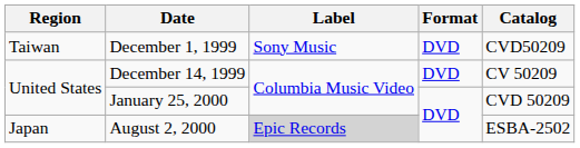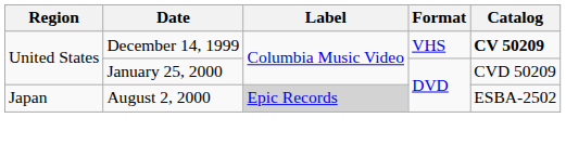 <table class="wikitable plainrowheaders">
 <tr>
 <th>Region</th>
 <th>Date</th>
 <th>Label</th>
 <th>Format</th>
 <th>Catalog</th>
 </tr>
 <tr>
-<td>Taiwan</td>
-<td>December 1, 1999</td>
-<td><a href='#'>Sony Music</a></td>
-<td><a href='#'>DVD</a></td>
-<td>CVD50209</td>
-</tr>
-<tr>
 <td rowspan="2">United States</td>
 <td>December 14, 1999</td>
 <td rowspan="2"><a href='#'>Columbia Music Video</a></td>
-<td><a href='#'>DVD</a></td>
-<td>CV 50209</td>
+<td><a href='#'>VHS</a></td>
+<td><strong>CV 50209</strong></td>
 </tr>
 <tr>
 <td>January 25, 2000</td>
 <td rowspan="2"><a href='#'>DVD</a></td>
 <td>CVD 50209</td>
 </tr>
 <tr>
 <td>Japan</td>
 <td>August 2, 2000</td>
 <td style="background: lightgrey;"><a href='#'>Epic Records</a></td>
 <td>ESBA-2502</td>
 </tr>
 </table>
